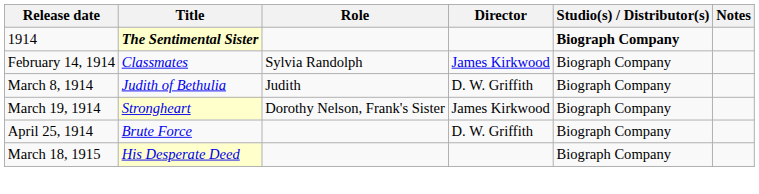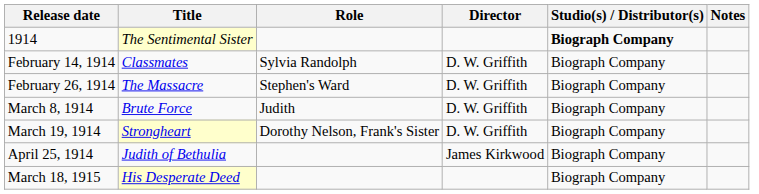 <table class="wikitable plainrowheaders sortable">
 <tr>
 <th scope="col">Release date</th>
 <th scope="col">Title</th>
 <th scope="col">Role</th>
 <th scope="col">Director</th>
 <th scope="col">Studio(s) / Distributor(s)</th>
 <th scope="col" class="unsortable">Notes</th>
 </tr>
 <tr>
 <td>1914</td>
-<td style="background:#ffc;"><strong><em>The Sentimental Sister</em> </strong></td>
+<td style="background:#ffc;"><em>The Sentimental Sister</em> </td>
 <td></td>
 <td></td>
 <td><strong>Biograph Company</strong></td>
 <td></td>
 </tr>
 <tr>
 <td>February 14, 1914</td>
 <td><em><a href='#'> Classmates</a></em></td>
 <td>Sylvia Randolph</td>
-<td><a href='#'> James Kirkwood</a></td>
+<td>D. W. Griffith</td>
+<td>Biograph Company</td>
+<td></td>
+</tr>
+<tr>
+<td>February 26, 1914</td>
+<td><em><a href='#'>The Massacre</a></em></td>
+<td>Stephen's Ward</td>
+<td>D. W. Griffith</td>
 <td>Biograph Company</td>
 <td></td>
 </tr>
 <tr>
 <td>March 8, 1914</td>
-<td><em><a href='#'>Judith of Bethulia</a></em></td>
+<td><em><a href='#'> Brute Force</a></em></td>
 <td>Judith</td>
 <td>D. W. Griffith</td>
 <td>Biograph Company</td>
 <td></td>
 </tr>
 <tr>
 <td>March 19, 1914</td>
 <td style="background:#ffc;"><em><a href='#'>Strongheart</a></em> </td>
 <td>Dorothy Nelson, Frank's Sister</td>
-<td>James Kirkwood</td>
+<td>D. W. Griffith</td>
 <td>Biograph Company</td>
 <td></td>
 </tr>
 <tr>
 <td>April 25, 1914</td>
-<td><em><a href='#'> Brute Force</a></em></td>
+<td><em><a href='#'>Judith of Bethulia</a></em></td>
 <td></td>
-<td>D. W. Griffith</td>
+<td>James Kirkwood</td>
 <td>Biograph Company</td>
 <td></td>
 </tr>
 <tr>
 <td>March 18, 1915</td>
 <td style="background:#ffc;"><em><a href='#'>His Desperate Deed</a></em> </td>
 <td></td>
 <td></td>
 <td>Biograph Company</td>
 <td></td>
 </tr>
 </table>
